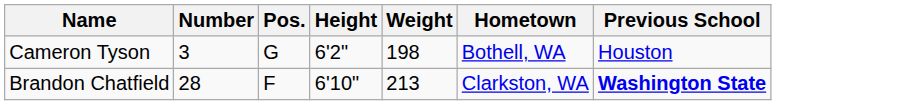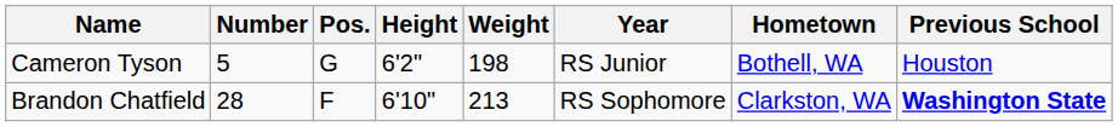 <table class="wikitable sortable" border="1">
 <tr>
 <th>Name</th>
 <th>Number</th>
 <th>Pos.</th>
 <th>Height</th>
 <th>Weight</th>
+<th>Year</th>
 <th>Hometown</th>
 <th class="unsortable">Previous School</th>
 </tr>
 <tr>
 <td>Cameron Tyson</td>
-<td>3</td>
+<td>5</td>
 <td>G</td>
 <td>6'2"</td>
 <td>198</td>
+<td>RS Junior</td>
 <td><a href='#'>Bothell, WA</a></td>
 <td><a href='#'>Houston</a></td>
 </tr>
 <tr>
 <td>Brandon Chatfield</td>
 <td>28</td>
 <td>F</td>
 <td>6'10"</td>
 <td>213</td>
+<td>RS Sophomore</td>
 <td><a href='#'>Clarkston, WA</a></td>
 <td><strong><a href='#'>Washington State</a></strong></td>
 </tr>
 </table>
